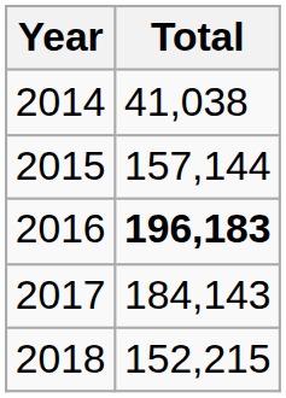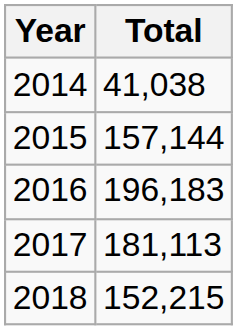 <table class="wikitable">
 <tr>
 <th>Year</th>
 <th>Total</th>
 </tr>
 <tr>
 <td>2014</td>
 <td>41,038</td>
 </tr>
 <tr>
 <td>2015</td>
 <td>157,144</td>
 </tr>
 <tr>
 <td>2016</td>
-<td><strong>196,183</strong></td>
+<td>196,183</td>
 </tr>
 <tr>
 <td>2017</td>
-<td>184,143</td>
+<td>181,113</td>
 </tr>
 <tr>
 <td>2018</td>
 <td>152,215</td>
 </tr>
 </table>
